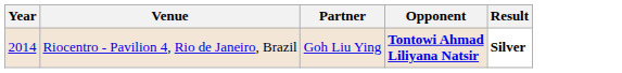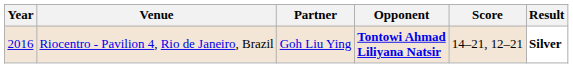 <table class="sortable wikitable" style="font-size: 90%;">
 <tr>
 <th>Year</th>
 <th>Venue</th>
 <th>Partner</th>
 <th>Opponent</th>
+<th>Score</th>
 <th>Result</th>
 </tr>
 <tr style="background:#F3E6D7">
-<td align="center"><a href='#'>2014</a></td>
+<td align="center"><a href='#'>2016</a></td>
 <td align="left"><a href='#'>Riocentro - Pavilion 4</a>, <a href='#'>Rio de Janeiro</a>, Brazil</td>
 <td align="left"> <a href='#'>Goh Liu Ying</a></td>
 <td align="left"><strong> <a href='#'>Tontowi Ahmad</a><br> <a href='#'>Liliyana Natsir</a></strong></td>
+<td align="left">14–21, 12–21</td>
 <td style="text-align:left; background:white"> <strong>Silver</strong></td>
 </tr>
 </table>
